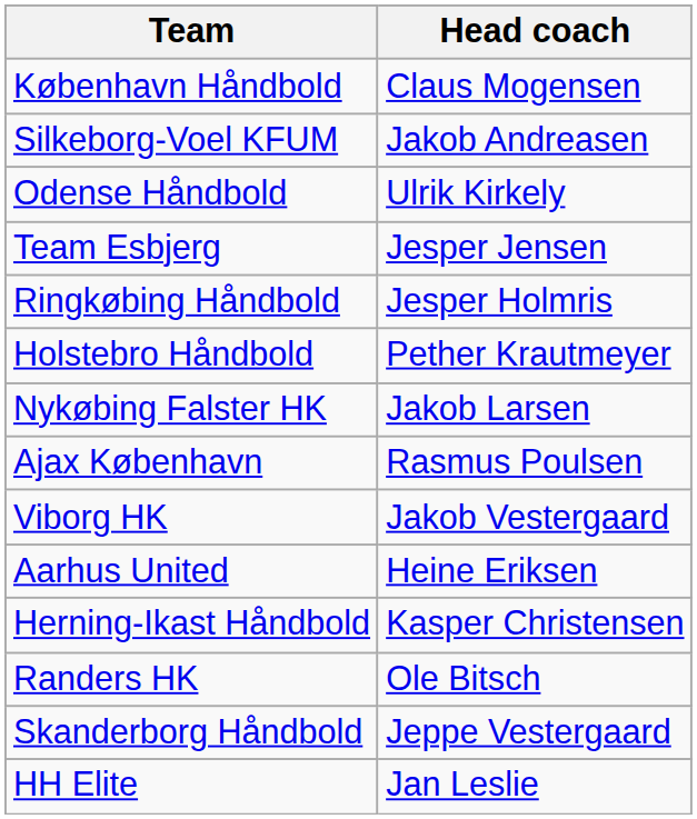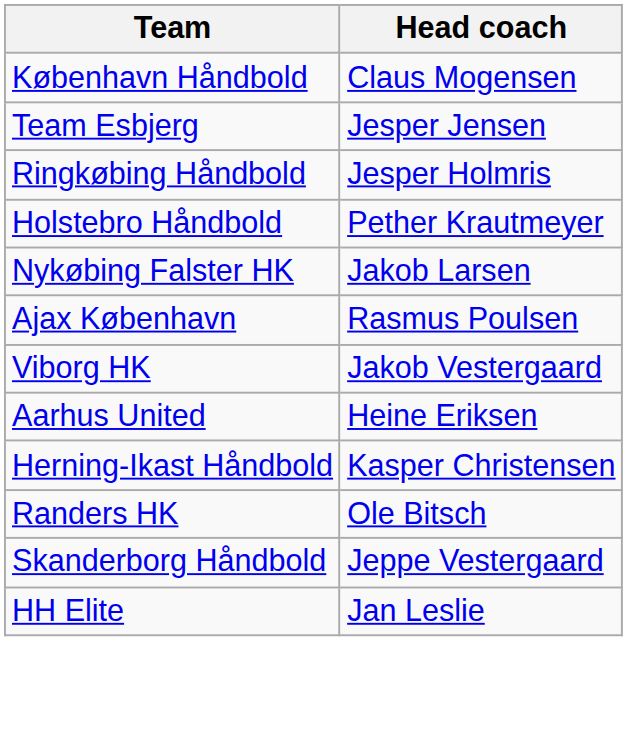 <table class="wikitable sortable" style="text-align: left;">
 <tr>
 <th>Team</th>
 <th>Head coach</th>
 </tr>
 <tr>
 <td><a href='#'>København Håndbold</a></td>
 <td> <a href='#'>Claus Mogensen</a></td>
-</tr>
-<tr>
-<td><a href='#'>Silkeborg-Voel KFUM</a></td>
-<td> <a href='#'>Jakob Andreasen</a></td>
-</tr>
-<tr>
-<td><a href='#'>Odense Håndbold</a></td>
-<td> <a href='#'>Ulrik Kirkely</a></td>
 </tr>
 <tr>
 <td><a href='#'>Team Esbjerg</a></td>
 <td> <a href='#'>Jesper Jensen</a></td>
 </tr>
 <tr>
 <td><a href='#'>Ringkøbing Håndbold</a></td>
 <td> <a href='#'>Jesper Holmris</a></td>
 </tr>
 <tr>
 <td><a href='#'>Holstebro Håndbold</a></td>
 <td> <a href='#'>Pether Krautmeyer</a></td>
 </tr>
 <tr>
 <td><a href='#'>Nykøbing Falster HK</a></td>
 <td> <a href='#'>Jakob Larsen</a></td>
 </tr>
 <tr>
 <td><a href='#'>Ajax København</a></td>
 <td> <a href='#'>Rasmus Poulsen</a></td>
 </tr>
 <tr>
 <td><a href='#'>Viborg HK</a></td>
 <td> <a href='#'>Jakob Vestergaard</a></td>
 </tr>
 <tr>
 <td><a href='#'>Aarhus United</a></td>
 <td> <a href='#'>Heine Eriksen</a></td>
 </tr>
 <tr>
 <td><a href='#'>Herning-Ikast Håndbold</a></td>
 <td> <a href='#'>Kasper Christensen</a></td>
 </tr>
 <tr>
 <td><a href='#'>Randers HK</a></td>
 <td> <a href='#'>Ole Bitsch</a></td>
 </tr>
 <tr>
 <td><a href='#'>Skanderborg Håndbold</a></td>
 <td> <a href='#'>Jeppe Vestergaard</a></td>
 </tr>
 <tr>
 <td><a href='#'>HH Elite</a></td>
 <td> <a href='#'>Jan Leslie</a></td>
 </tr>
 </table>
